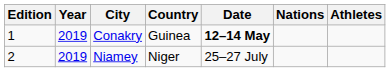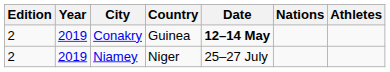 <table class="wikitable">
 <tr>
 <th>Edition</th>
 <th>Year</th>
 <th>City</th>
 <th>Country</th>
 <th>Date</th>
 <th>Nations</th>
 <th>Athletes</th>
 </tr>
 <tr>
-<td>1</td>
+<td>2</td>
 <td><a href='#'>2019</a></td>
 <td><a href='#'>Conakry</a></td>
 <td>Guinea</td>
 <td><strong>12–14 May</strong></td>
 <td></td>
 <td></td>
 </tr>
 <tr>
 <td>2</td>
 <td><a href='#'>2019</a></td>
 <td><a href='#'>Niamey</a></td>
 <td>Niger</td>
 <td>25–27 July</td>
 <td></td>
 <td></td>
 </tr>
 </table>
